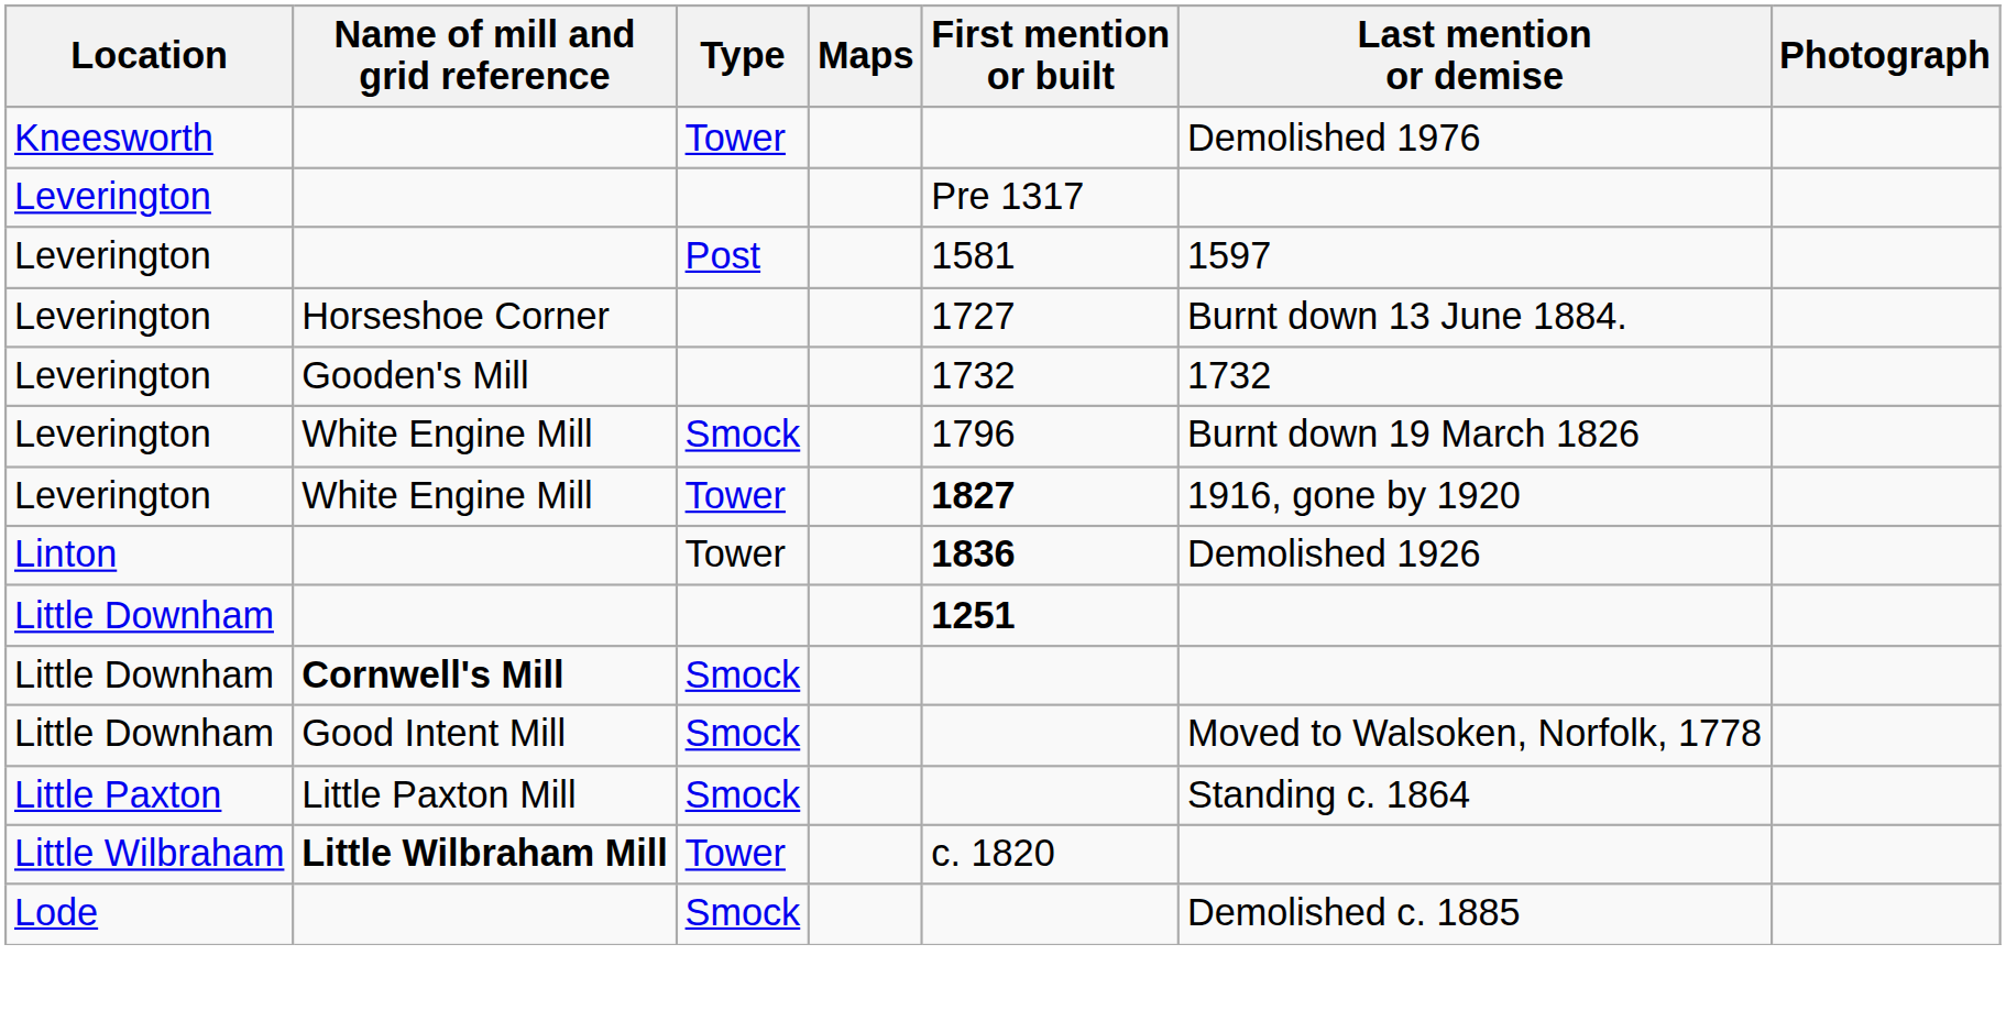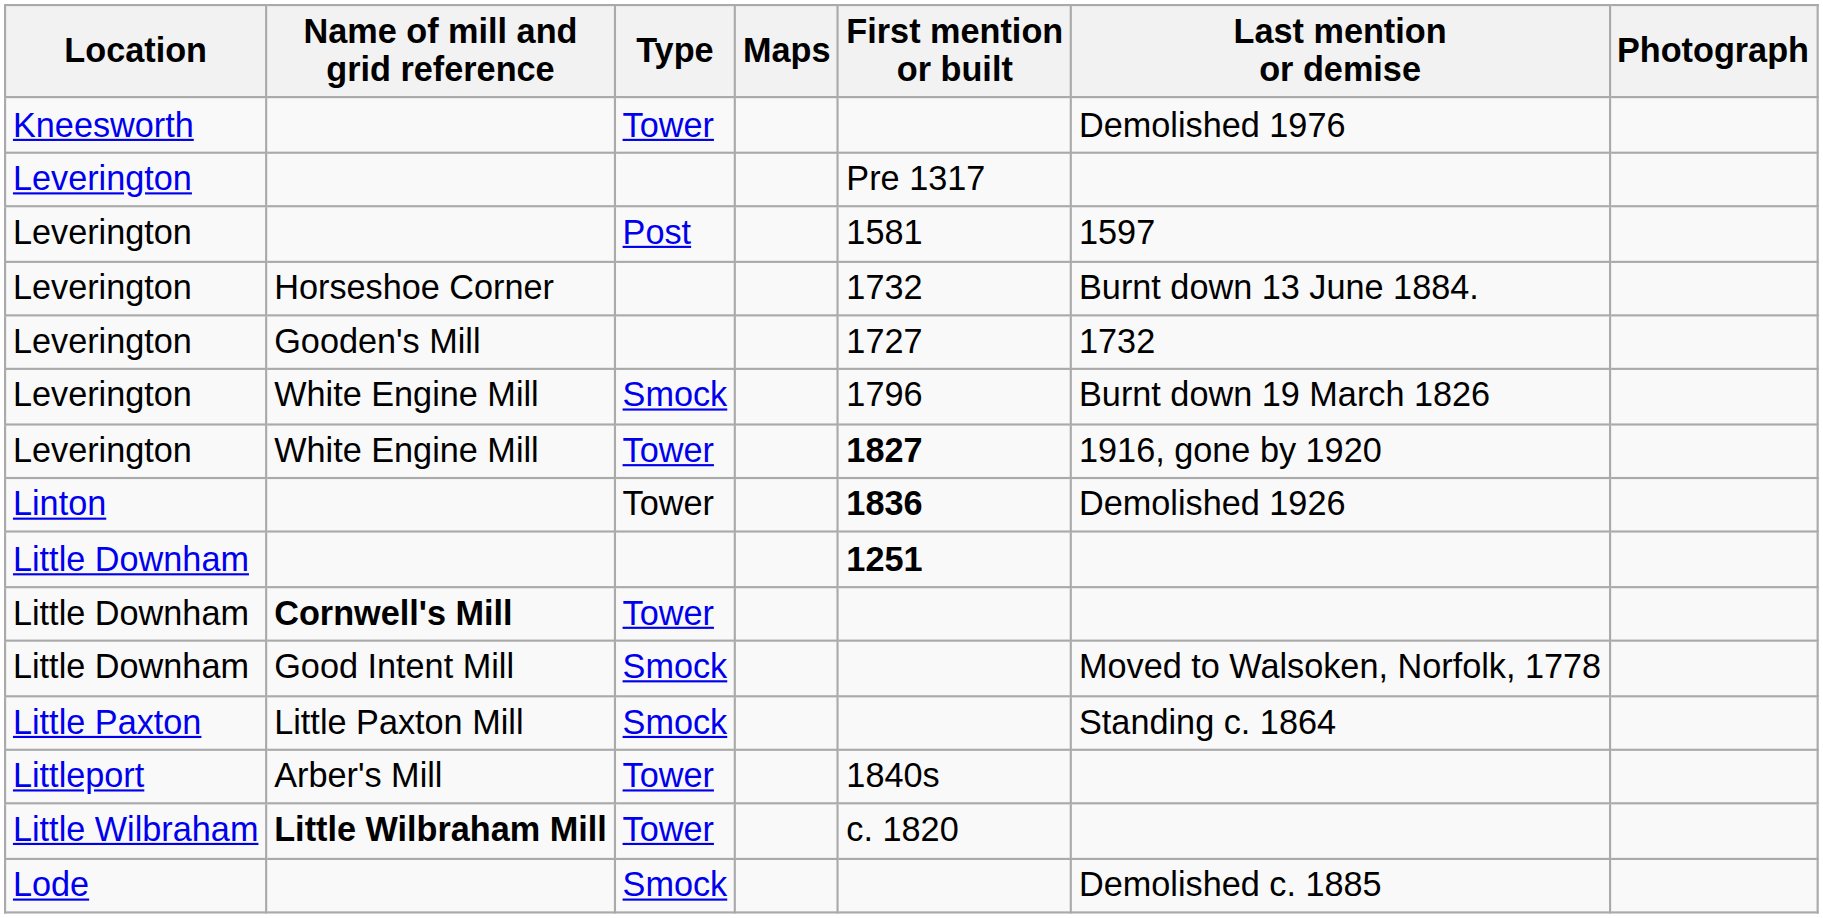 <table class="wikitable">
 <tr>
 <th>Location</th>
 <th>Name of mill and<br>grid reference</th>
 <th>Type</th>
 <th>Maps</th>
 <th>First mention<br>or built</th>
 <th>Last mention<br> or demise</th>
 <th>Photograph</th>
 </tr>
 <tr>
 <td><a href='#'>Kneesworth</a></td>
 <td></td>
 <td><a href='#'>Tower</a></td>
 <td></td>
 <td></td>
 <td>Demolished 1976</td>
 <td></td>
 </tr>
 <tr>
 <td><a href='#'>Leverington</a></td>
 <td></td>
 <td></td>
 <td></td>
 <td>Pre 1317</td>
 <td></td>
 <td></td>
 </tr>
 <tr>
 <td>Leverington</td>
 <td></td>
 <td><a href='#'>Post</a></td>
 <td></td>
 <td>1581</td>
 <td>1597</td>
 <td></td>
 </tr>
 <tr>
 <td>Leverington</td>
 <td>Horseshoe Corner</td>
 <td></td>
 <td></td>
-<td>1727</td>
+<td>1732</td>
 <td>Burnt down 13 June 1884.</td>
 <td></td>
 </tr>
 <tr>
 <td>Leverington</td>
 <td>Gooden's Mill</td>
 <td></td>
 <td></td>
-<td>1732</td>
+<td>1727</td>
 <td>1732</td>
 <td></td>
 </tr>
 <tr>
 <td>Leverington</td>
 <td>White Engine Mill</td>
 <td><a href='#'>Smock</a></td>
 <td></td>
 <td>1796</td>
 <td>Burnt down 19 March 1826</td>
 <td></td>
 </tr>
 <tr>
 <td>Leverington</td>
 <td>White Engine Mill</td>
 <td><a href='#'>Tower</a></td>
 <td></td>
 <td><strong>1827</strong></td>
 <td>1916, gone by 1920</td>
 <td></td>
 </tr>
 <tr>
 <td><a href='#'>Linton</a></td>
 <td></td>
 <td>Tower</td>
 <td></td>
 <td><strong>1836</strong></td>
 <td>Demolished 1926</td>
 <td></td>
 </tr>
 <tr>
 <td><a href='#'>Little Downham</a></td>
 <td></td>
 <td></td>
 <td></td>
 <td><strong>1251</strong></td>
 <td></td>
 <td></td>
 </tr>
 <tr>
 <td>Little Downham</td>
 <td><strong>Cornwell's Mill</strong><br></td>
-<td><a href='#'>Smock</a></td>
+<td><a href='#'>Tower</a></td>
 <td></td>
 <td></td>
 <td></td>
 <td></td>
 </tr>
 <tr>
 <td>Little Downham</td>
 <td>Good Intent Mill</td>
 <td><a href='#'>Smock</a></td>
 <td></td>
 <td></td>
 <td>Moved to Walsoken, Norfolk, 1778</td>
 <td></td>
 </tr>
 <tr>
 <td><a href='#'>Little Paxton</a></td>
 <td>Little Paxton Mill<br></td>
 <td><a href='#'>Smock</a></td>
 <td></td>
 <td></td>
 <td>Standing c. 1864</td>
 <td></td>
 </tr>
 <tr>
+<td><a href='#'>Littleport</a></td>
+<td>Arber's Mill<br></td>
+<td><a href='#'>Tower</a></td>
+<td></td>
+<td>1840s</td>
+<td></td>
+<td></td>
+</tr>
+<tr>
 <td><a href='#'>Little Wilbraham</a></td>
 <td><strong>Little Wilbraham Mill</strong><br></td>
 <td><a href='#'>Tower</a></td>
 <td></td>
 <td>c. 1820</td>
 <td></td>
 <td></td>
 </tr>
 <tr>
 <td><a href='#'>Lode</a></td>
 <td></td>
 <td><a href='#'>Smock</a></td>
 <td></td>
 <td></td>
 <td>Demolished c. 1885</td>
 <td></td>
 </tr>
 </table>
